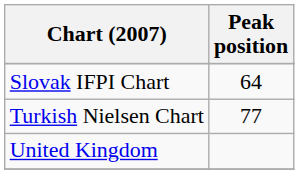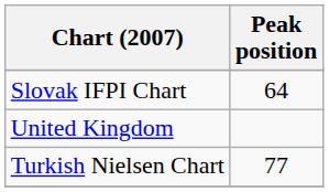 <table class="wikitable sortable plainrowheaders">
 <tr>
 <th scope="col">Chart (2007)</th>
 <th scope="col">Peak<br>position</th>
 </tr>
 <tr>
 </tr>
 <tr>
 </tr>
 <tr>
 <td><a href='#'>Slovak</a> IFPI Chart</td>
 <td align="center">64</td>
 </tr>
 <tr>
+<td><a href='#'>United Kingdom</a></td>
+<td></td>
+</tr>
+<tr>
 <td><a href='#'>Turkish</a> Nielsen Chart</td>
 <td align="center">77</td>
 </tr>
 <tr>
-<td><a href='#'>United Kingdom</a></td>
-<td></td>
-</tr>
-<tr>
 </tr>
 </table>
